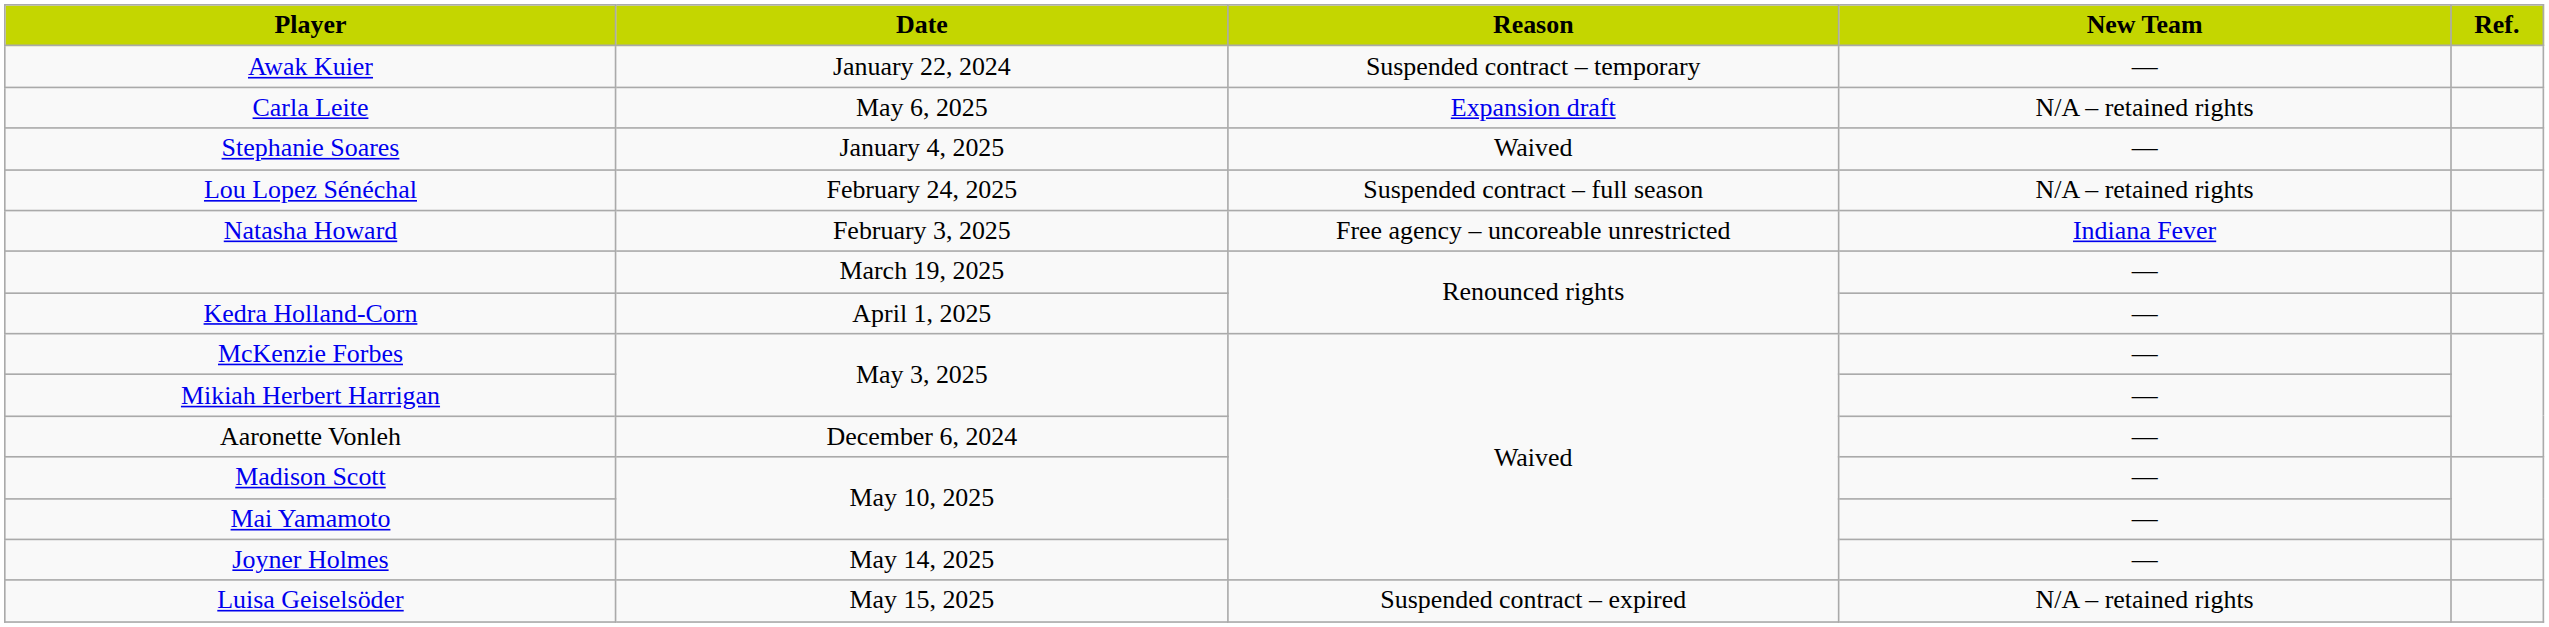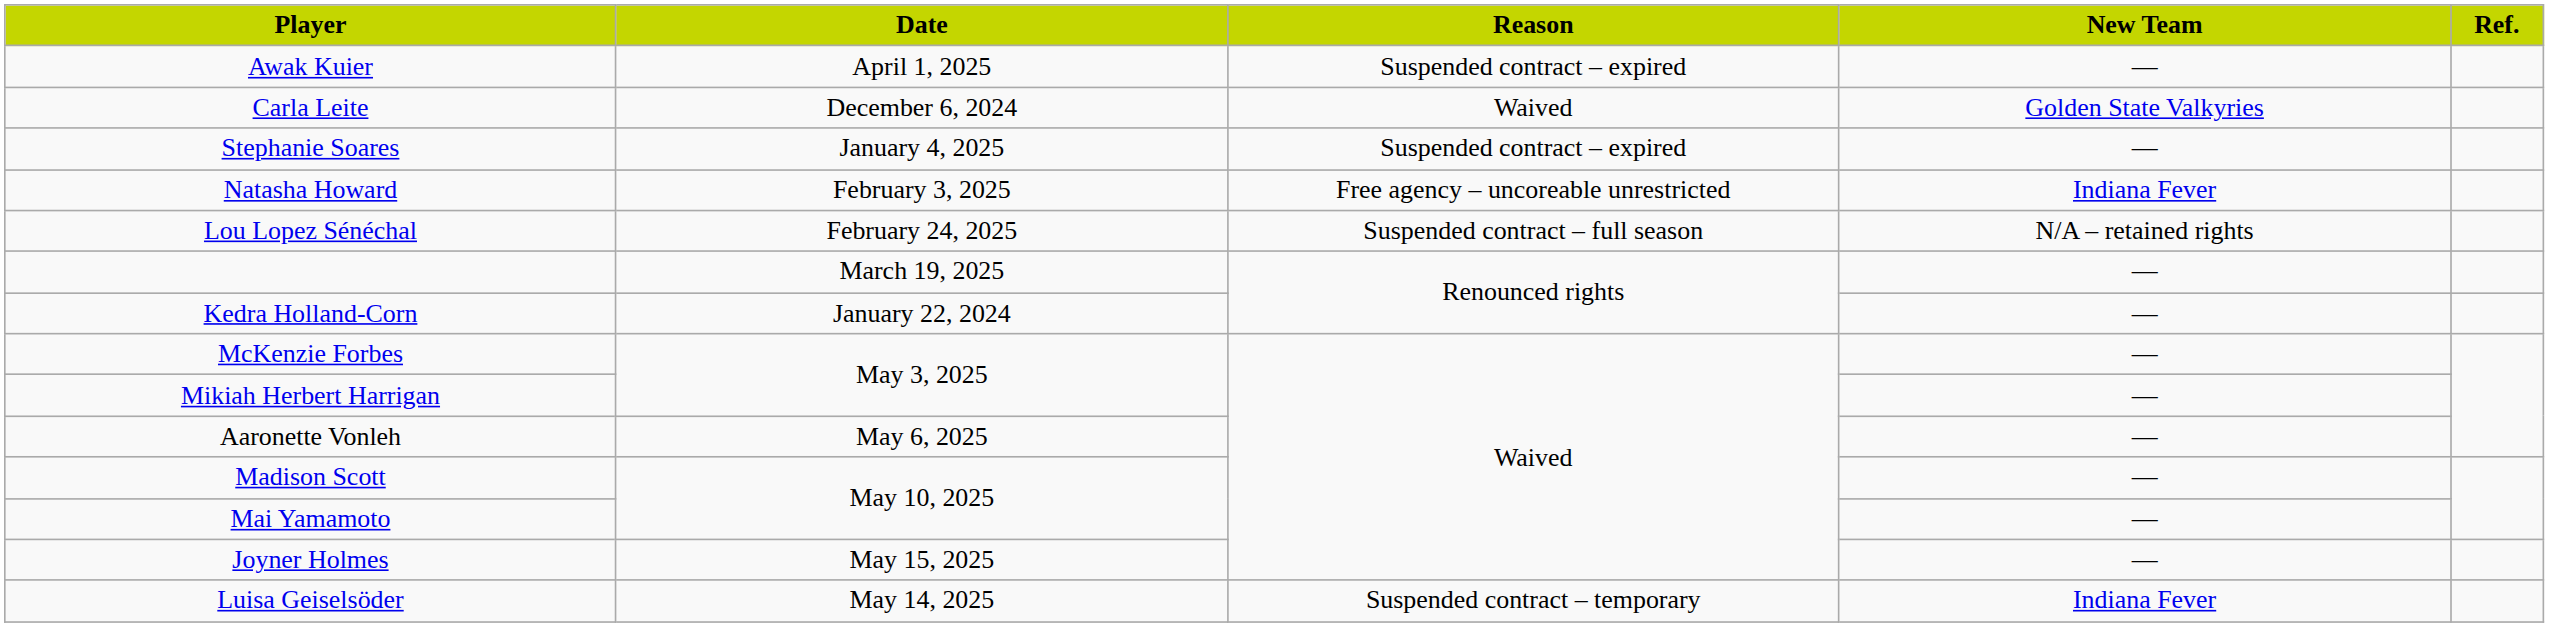 <table class="wikitable sortable sortable" style="text-align: center">
 <tr>
 <th style="background:#C4D600;" width="10%">Player</th>
 <th style="background:#C4D600;" width="10%">Date</th>
 <th style="background:#C4D600;" width="10%">Reason</th>
 <th style="background:#C4D600;" width="10%">New Team</th>
 <th style="background:#C4D600;" width="1%" class="unsortable">Ref.</th>
 </tr>
 <tr>
 <td><a href='#'>Awak Kuier</a></td>
-<td>January 22, 2024</td>
-<td>Suspended contract – temporary</td>
+<td>April 1, 2025</td>
+<td>Suspended contract  – expired</td>
 <td>—</td>
 <td></td>
 </tr>
 <tr>
 <td><a href='#'>Carla Leite</a></td>
-<td>May 6, 2025</td>
-<td><a href='#'>Expansion draft</a></td>
-<td>N/A – retained rights</td>
+<td>December 6, 2024</td>
+<td>Waived</td>
+<td><a href='#'>Golden State Valkyries</a></td>
 <td></td>
 </tr>
 <tr>
 <td><a href='#'>Stephanie Soares</a></td>
 <td>January 4, 2025</td>
-<td>Waived</td>
+<td>Suspended contract  – expired</td>
 <td>—</td>
+<td></td>
+</tr>
+<tr>
+<td><a href='#'>Natasha Howard</a></td>
+<td>February 3, 2025</td>
+<td>Free agency – uncoreable unrestricted</td>
+<td><a href='#'>Indiana Fever</a></td>
 <td></td>
 </tr>
 <tr>
 <td><a href='#'>Lou Lopez Sénéchal</a></td>
 <td>February 24, 2025</td>
 <td>Suspended contract – full season</td>
 <td>N/A – retained rights</td>
-<td></td>
-</tr>
-<tr>
-<td><a href='#'>Natasha Howard</a></td>
-<td>February 3, 2025</td>
-<td>Free agency – uncoreable unrestricted</td>
-<td><a href='#'>Indiana Fever</a></td>
 <td></td>
 </tr>
 <tr>
 <td></td>
 <td>March 19, 2025</td>
 <td rowspan=2>Renounced rights</td>
 <td>—</td>
 <td></td>
 </tr>
 <tr>
 <td><a href='#'>Kedra Holland-Corn</a></td>
-<td>April 1, 2025</td>
+<td>January 22, 2024</td>
 <td>—</td>
 <td></td>
 </tr>
 <tr>
 <td><a href='#'>McKenzie Forbes</a></td>
 <td rowspan=2>May 3, 2025</td>
 <td rowspan="6">Waived</td>
 <td>—</td>
 <td rowspan=3></td>
 </tr>
 <tr>
 <td><a href='#'>Mikiah Herbert Harrigan</a></td>
 <td>—</td>
 </tr>
 <tr>
 <td>Aaronette Vonleh</td>
-<td>December 6, 2024</td>
+<td>May 6, 2025</td>
 <td>—</td>
 </tr>
 <tr>
 <td><a href='#'>Madison Scott</a></td>
 <td rowspan=2>May 10, 2025</td>
 <td>—</td>
 <td rowspan=2></td>
 </tr>
 <tr>
 <td><a href='#'>Mai Yamamoto</a></td>
 <td>—</td>
 </tr>
 <tr>
 <td><a href='#'>Joyner Holmes</a></td>
-<td>May 14, 2025</td>
+<td>May 15, 2025</td>
 <td>—</td>
 <td></td>
 </tr>
 <tr>
 <td><a href='#'>Luisa Geiselsöder</a></td>
-<td>May 15, 2025</td>
-<td>Suspended contract  – expired</td>
-<td>N/A – retained rights</td>
+<td>May 14, 2025</td>
+<td>Suspended contract – temporary</td>
+<td><a href='#'>Indiana Fever</a></td>
 <td></td>
 </tr>
 </table>
